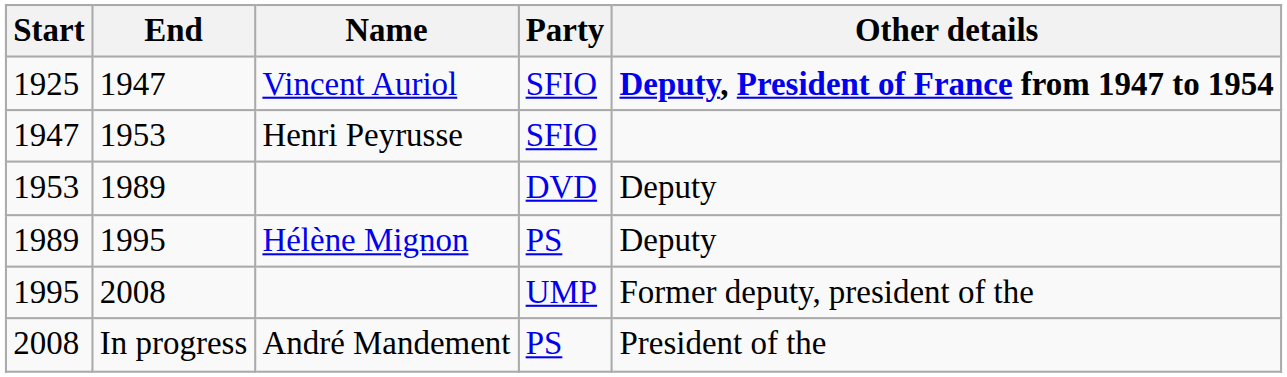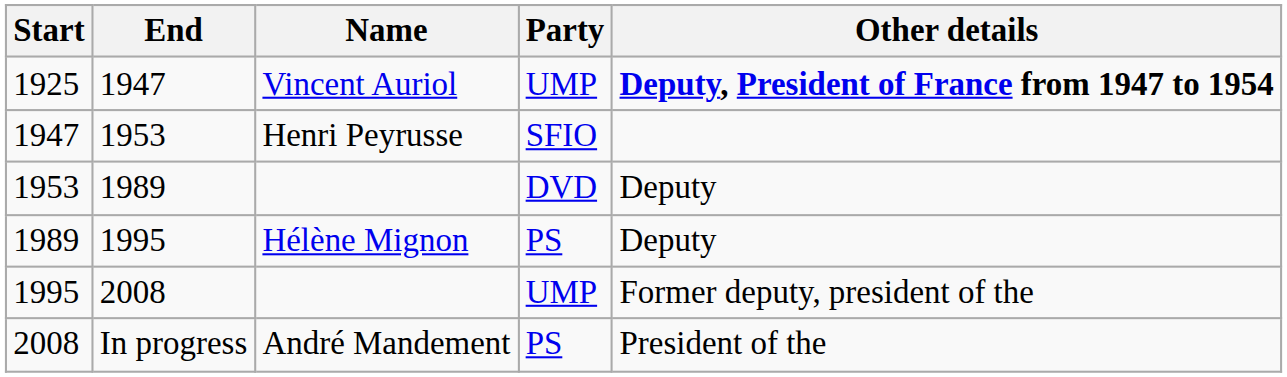 <table class="wikitable" style="margin: 0 auto">
 <tr>
 <th>Start</th>
 <th>End</th>
 <th>Name</th>
 <th>Party</th>
 <th>Other details</th>
 </tr>
 <tr>
 <td>1925</td>
 <td>1947</td>
 <td><a href='#'>Vincent Auriol</a></td>
-<td><a href='#'>SFIO</a></td>
+<td><a href='#'>UMP</a></td>
 <td><strong><a href='#'>Deputy</a>, <a href='#'>President of France</a> from 1947 to 1954</strong></td>
 </tr>
 <tr>
 <td>1947</td>
 <td>1953</td>
 <td>Henri Peyrusse</td>
 <td><a href='#'>SFIO</a></td>
 <td></td>
 </tr>
 <tr>
 <td>1953</td>
 <td>1989</td>
 <td></td>
 <td><a href='#'>DVD</a></td>
 <td>Deputy</td>
 </tr>
 <tr>
 <td>1989</td>
 <td>1995</td>
 <td><a href='#'>Hélène Mignon</a></td>
 <td><a href='#'>PS</a></td>
 <td>Deputy</td>
 </tr>
 <tr>
 <td>1995</td>
 <td>2008</td>
 <td></td>
 <td><a href='#'>UMP</a></td>
 <td>Former deputy, president of the </td>
 </tr>
 <tr>
 <td>2008</td>
 <td>In progress</td>
 <td>André Mandement</td>
 <td><a href='#'>PS</a></td>
 <td>President of the </td>
 </tr>
 </table>
